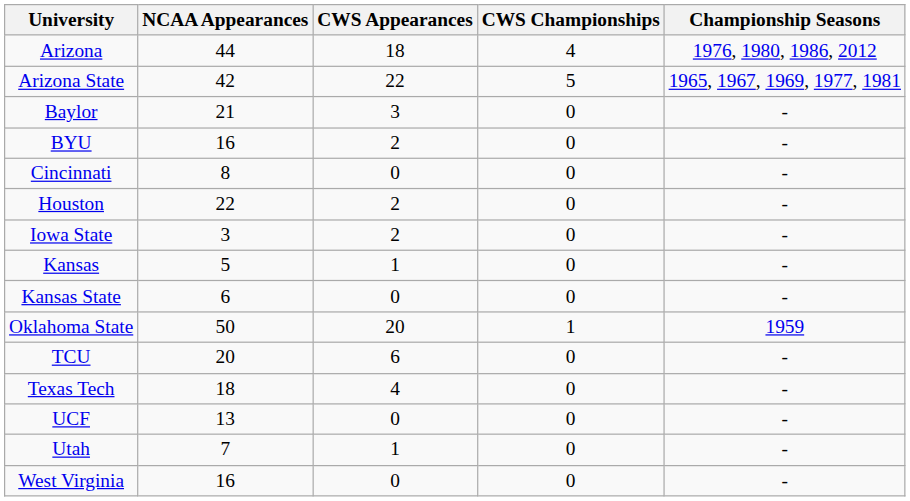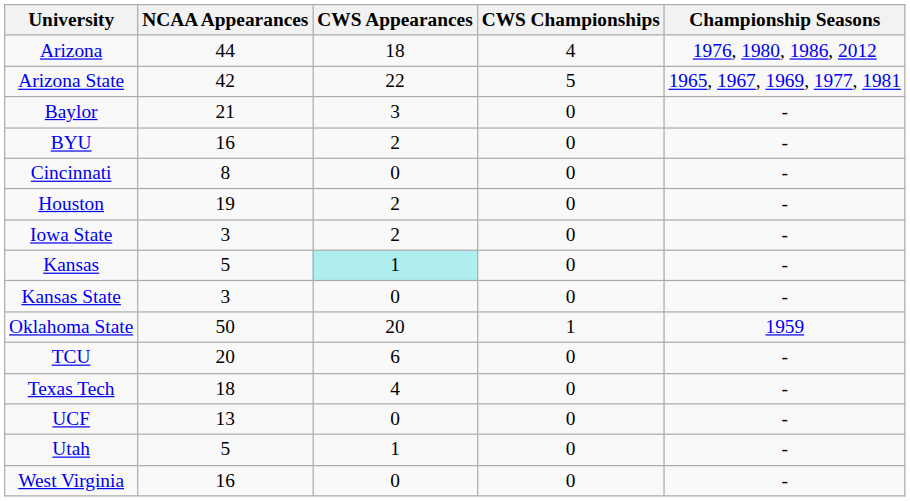 <table class="wikitable sortable">
 <tr>
 <th>University</th>
 <th>NCAA Appearances</th>
 <th>CWS Appearances</th>
 <th>CWS Championships</th>
 <th>Championship Seasons</th>
 </tr>
 <tr>
 <td style="text-align: center;"><a href='#'>Arizona</a></td>
 <td style="text-align: center;">44</td>
 <td style="text-align: center;">18</td>
 <td style="text-align: center;">4</td>
 <td style="text-align: center;"><a href='#'>1976</a>, <a href='#'>1980</a>, <a href='#'>1986</a>, <a href='#'>2012</a></td>
 </tr>
 <tr>
 <td style="text-align: center;"><a href='#'>Arizona State</a></td>
 <td style="text-align: center;">42</td>
 <td style="text-align: center;">22</td>
 <td style="text-align: center;">5</td>
 <td style="text-align: center;"><a href='#'>1965</a>, <a href='#'>1967</a>, <a href='#'>1969</a>, <a href='#'>1977</a>, <a href='#'>1981</a></td>
 </tr>
 <tr>
 <td style="text-align: center;"><a href='#'>Baylor</a></td>
 <td style="text-align: center;">21</td>
 <td style="text-align: center;">3</td>
 <td style="text-align: center;">0</td>
 <td style="text-align: center;">-</td>
 </tr>
 <tr>
 <td style="text-align: center;"><a href='#'>BYU</a></td>
 <td style="text-align: center;">16</td>
 <td style="text-align: center;">2</td>
 <td style="text-align: center;">0</td>
 <td style="text-align: center;">-</td>
 </tr>
 <tr>
 <td style="text-align: center;"><a href='#'>Cincinnati</a></td>
 <td style="text-align: center;">8</td>
 <td style="text-align: center;">0</td>
 <td style="text-align: center;">0</td>
 <td style="text-align: center;">-</td>
 </tr>
 <tr>
 <td style="text-align: center;"><a href='#'>Houston</a></td>
-<td style="text-align: center;">22</td>
+<td style="text-align: center;">19</td>
 <td style="text-align: center;">2</td>
 <td style="text-align: center;">0</td>
 <td style="text-align: center;">-</td>
 </tr>
 <tr>
 <td style="text-align: center;"><a href='#'>Iowa State</a></td>
 <td style="text-align: center;">3</td>
 <td style="text-align: center;">2</td>
 <td style="text-align: center;">0</td>
 <td style="text-align: center;">-</td>
 </tr>
 <tr>
 <td style="text-align: center;"><a href='#'>Kansas</a></td>
 <td style="text-align: center;">5</td>
-<td style="text-align: center;">1</td>
+<td style="background: paleturquoise; text-align: center;">1</td>
 <td style="text-align: center;">0</td>
 <td style="text-align: center;">-</td>
 </tr>
 <tr>
 <td style="text-align: center;"><a href='#'>Kansas State</a></td>
-<td style="text-align: center;">6</td>
+<td style="text-align: center;">3</td>
 <td style="text-align: center;">0</td>
 <td style="text-align: center;">0</td>
 <td style="text-align: center;">-</td>
 </tr>
 <tr>
 <td style="text-align: center;"><a href='#'>Oklahoma State</a></td>
 <td style="text-align: center;">50</td>
 <td style="text-align: center;">20</td>
 <td style="text-align: center;">1</td>
 <td style="text-align: center;"><a href='#'>1959</a></td>
 </tr>
 <tr>
 <td style="text-align: center;"><a href='#'>TCU</a></td>
 <td style="text-align: center;">20</td>
 <td style="text-align: center;">6</td>
 <td style="text-align: center;">0</td>
 <td style="text-align: center;">-</td>
 </tr>
 <tr>
 <td style="text-align: center;"><a href='#'>Texas Tech</a></td>
 <td style="text-align: center;">18</td>
 <td style="text-align: center;">4</td>
 <td style="text-align: center;">0</td>
 <td style="text-align: center;">-</td>
 </tr>
 <tr>
 <td style="text-align: center;"><a href='#'>UCF</a></td>
 <td style="text-align: center;">13</td>
 <td style="text-align: center;">0</td>
 <td style="text-align: center;">0</td>
 <td style="text-align: center;">-</td>
 </tr>
 <tr>
 <td style="text-align: center;"><a href='#'>Utah</a></td>
-<td style="text-align: center;">7</td>
+<td style="text-align: center;">5</td>
 <td style="text-align: center;">1</td>
 <td style="text-align: center;">0</td>
 <td style="text-align: center;">-</td>
 </tr>
 <tr>
 <td style="text-align: center;"><a href='#'>West Virginia</a></td>
 <td style="text-align: center;">16</td>
 <td style="text-align: center;">0</td>
 <td style="text-align: center;">0</td>
 <td style="text-align: center;">-</td>
 </tr>
 </table>
